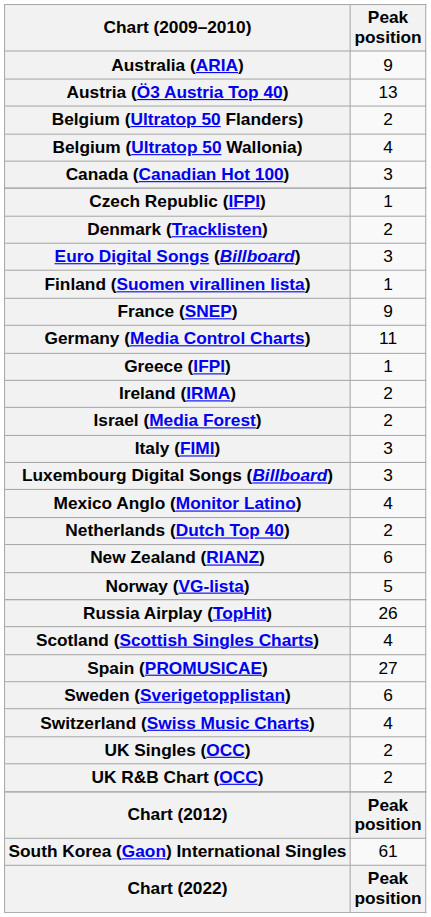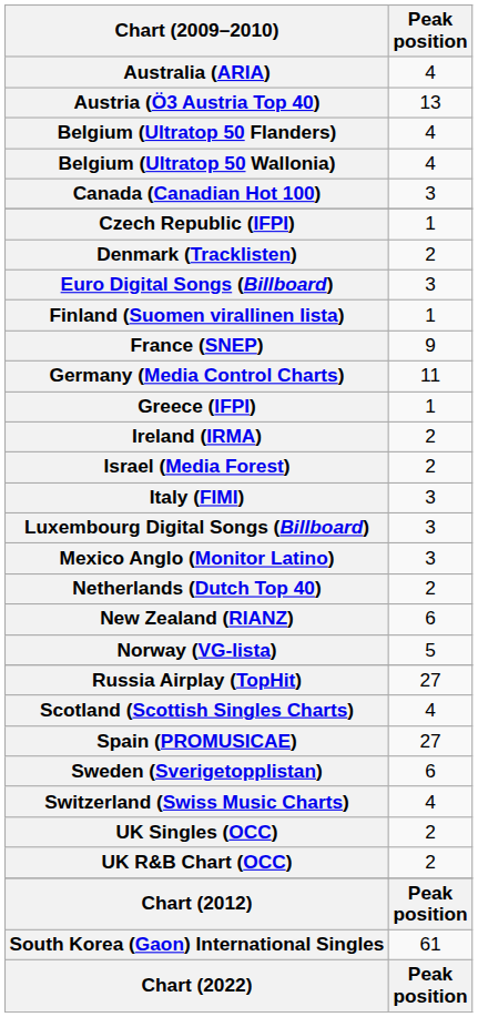 <table class="wikitable plainrowheaders sortable">
 <tr>
 <th scope="col">Chart (2009–2010)</th>
 <th scope="col">Peak <br> position</th>
 </tr>
 <tr>
 <th scope="row">Australia (<a href='#'>ARIA</a>)</th>
-<td style="text-align:center;">9</td>
+<td style="text-align:center;">4</td>
 </tr>
 <tr>
 <th scope="row">Austria (<a href='#'>Ö3 Austria Top 40</a>)</th>
 <td style="text-align:center;">13</td>
 </tr>
 <tr>
 <th scope="row">Belgium (<a href='#'>Ultratop 50</a> Flanders)</th>
-<td style="text-align:center;">2</td>
+<td style="text-align:center;">4</td>
 </tr>
 <tr>
 <th scope="row">Belgium (<a href='#'>Ultratop 50</a> Wallonia)</th>
 <td style="text-align:center;">4</td>
 </tr>
 <tr>
 <th scope="row">Canada (<a href='#'>Canadian Hot 100</a>)</th>
 <td style="text-align:center;">3</td>
 </tr>
 <tr>
 </tr>
 <tr>
 </tr>
 <tr>
 </tr>
 <tr>
 <th scope="row">Czech Republic (<a href='#'>IFPI</a>)</th>
 <td style="text-align:center;">1</td>
 </tr>
 <tr>
 <th scope="row">Denmark (<a href='#'>Tracklisten</a>)</th>
 <td style="text-align:center;">2</td>
 </tr>
 <tr>
 <th scope="row"><a href='#'>Euro Digital Songs</a> (<em><a href='#'>Billboard</a></em>)</th>
 <td style="text-align:center;">3</td>
 </tr>
 <tr>
 <th scope="row">Finland (<a href='#'>Suomen virallinen lista</a>)</th>
 <td style="text-align:center;">1</td>
 </tr>
 <tr>
 <th scope="row">France (<a href='#'>SNEP</a>)</th>
 <td style="text-align:center;">9</td>
 </tr>
 <tr>
 <th scope="row">Germany (<a href='#'>Media Control Charts</a>)</th>
 <td style="text-align:center;">11</td>
 </tr>
 <tr>
 <th scope="row">Greece (<a href='#'>IFPI</a>)</th>
 <td style="text-align:center;">1</td>
 </tr>
 <tr>
 <th scope="row">Ireland (<a href='#'>IRMA</a>)</th>
 <td style="text-align:center;">2</td>
 </tr>
 <tr>
 <th scope="row">Israel (<a href='#'>Media Forest</a>)</th>
 <td style="text-align:center;">2</td>
 </tr>
 <tr>
 <th scope="row">Italy (<a href='#'>FIMI</a>)</th>
 <td style="text-align:center;">3</td>
 </tr>
 <tr>
 <th scope="row">Luxembourg Digital Songs (<em><a href='#'>Billboard</a></em>)</th>
 <td style="text-align:center;">3</td>
 </tr>
 <tr>
 <th scope="row">Mexico Anglo (<a href='#'>Monitor Latino</a>)</th>
-<td style="text-align:center;">4</td>
+<td style="text-align:center;">3</td>
 </tr>
 <tr>
 <th scope="row">Netherlands (<a href='#'>Dutch Top 40</a>)</th>
 <td style="text-align:center;">2</td>
 </tr>
 <tr>
 <th scope="row">New Zealand (<a href='#'>RIANZ</a>)</th>
 <td style="text-align:center;">6</td>
 </tr>
 <tr>
 <th scope="row">Norway (<a href='#'>VG-lista</a>)</th>
 <td style="text-align:center;">5</td>
 </tr>
 <tr>
 </tr>
 <tr>
 <th scope="row">Russia Airplay (<a href='#'>TopHit</a>)</th>
-<td style="text-align:center;">26</td>
+<td style="text-align:center;">27</td>
 </tr>
 <tr>
 <th scope="row">Scotland (<a href='#'>Scottish Singles Charts</a>)</th>
 <td style="text-align:center;">4</td>
 </tr>
 <tr>
 <th scope="row">Spain (<a href='#'>PROMUSICAE</a>)</th>
 <td style="text-align:center;">27</td>
 </tr>
 <tr>
 <th scope="row">Sweden (<a href='#'>Sverigetopplistan</a>)</th>
 <td style="text-align:center;">6</td>
 </tr>
 <tr>
 <th scope="row">Switzerland (<a href='#'>Swiss Music Charts</a>)</th>
 <td style="text-align:center;">4</td>
 </tr>
 <tr>
 <th scope="row">UK Singles (<a href='#'>OCC</a>)</th>
 <td style="text-align:center;">2</td>
 </tr>
 <tr>
 <th scope="row">UK R&B Chart (<a href='#'>OCC</a>)</th>
 <td style="text-align:center;">2</td>
 </tr>
 <tr>
 </tr>
 <tr>
 </tr>
 <tr>
 </tr>
 <tr>
 </tr>
 <tr>
 </tr>
 <tr>
 </tr>
 <tr>
 </tr>
 <tr>
 </tr>
 <tr>
 <th scope="col">Chart (2012)</th>
 <th scope="col">Peak <br> position</th>
 </tr>
 <tr>
 <th scope="row">South Korea (<a href='#'>Gaon</a>) International Singles</th>
 <td style="text-align:center;">61</td>
 </tr>
 <tr>
 <th scope="col">Chart (2022)</th>
 <th scope="col">Peak <br> position</th>
 </tr>
 <tr>
 </tr>
 </table>
